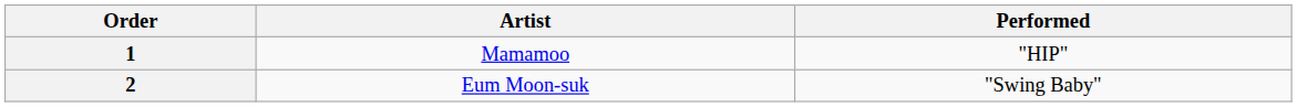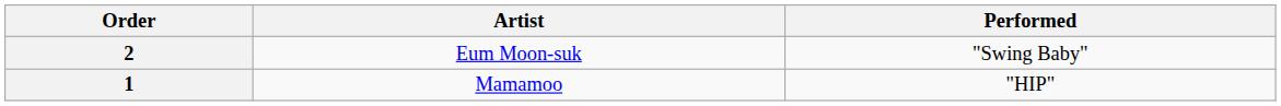 <table class="wikitable" style="text-align:center; width:80%;">
 <tr>
 <th>Order</th>
 <th>Artist</th>
 <th>Performed</th>
 </tr>
 <tr>
+<th>2</th>
+<td><a href='#'>Eum Moon-suk</a></td>
+<td>"Swing Baby"</td>
+</tr>
+<tr>
 <th>1</th>
 <td><a href='#'>Mamamoo</a></td>
 <td>"HIP"</td>
 </tr>
-<tr>
-<th>2</th>
-<td><a href='#'>Eum Moon-suk</a></td>
-<td>"Swing Baby"</td>
-</tr>
 </table>
